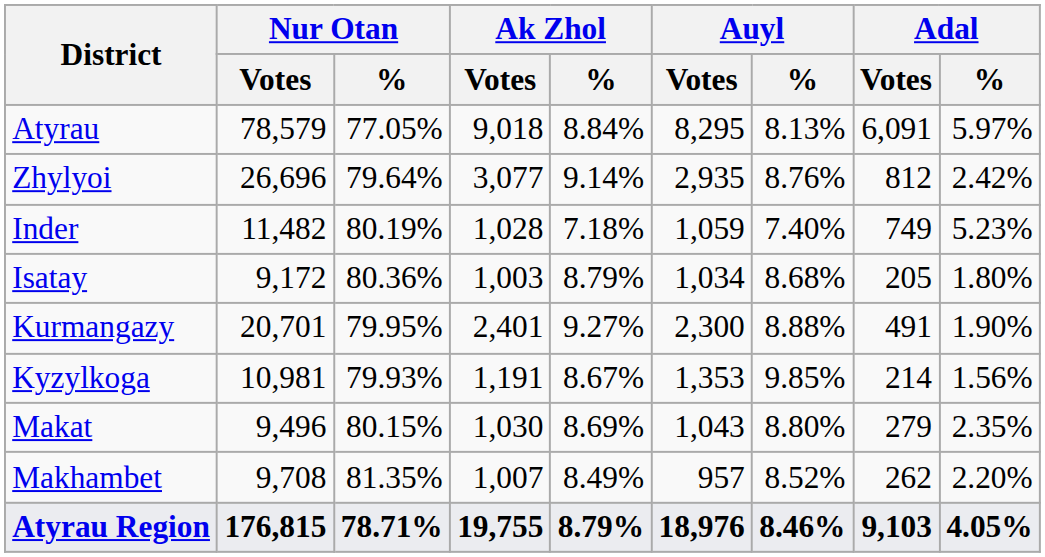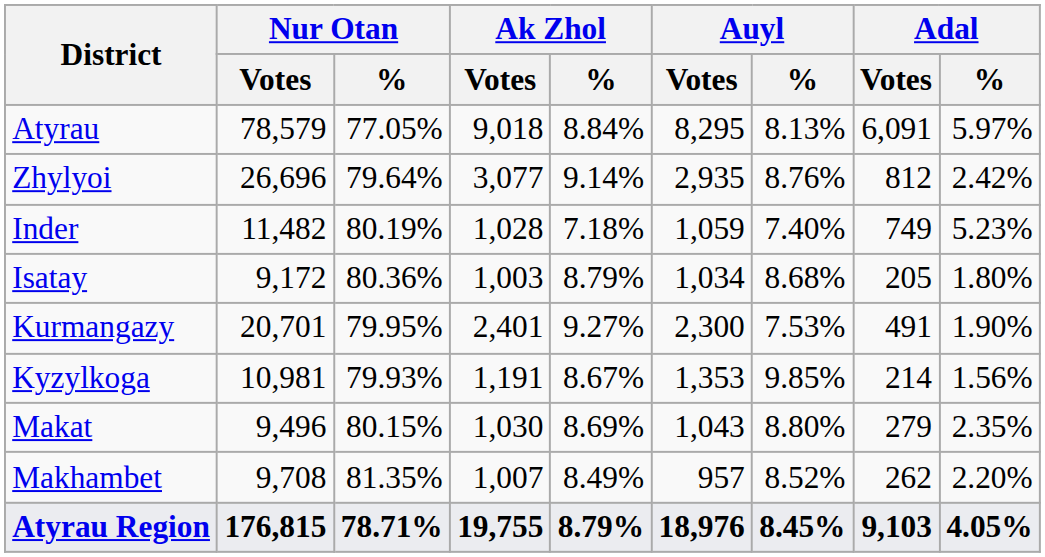 <table class="wikitable sortable">
 <tr>
 <th rowspan="2">District</th>
 <th colspan="2"><a href='#'>Nur Otan</a></th>
 <th colspan="2"><a href='#'>Ak Zhol</a></th>
 <th colspan="2"><a href='#'>Auyl</a></th>
 <th colspan="2"><a href='#'>Adal</a></th>
 </tr>
 <tr>
 <th>Votes</th>
 <th>%</th>
 <th>Votes</th>
 <th>%</th>
 <th>Votes</th>
 <th>%</th>
 <th>Votes</th>
 <th>%</th>
 </tr>
 <tr align="right">
 <td align="left"><a href='#'>Atyrau</a></td>
 <td>78,579</td>
 <td>77.05%</td>
 <td>9,018</td>
 <td>8.84%</td>
 <td>8,295</td>
 <td>8.13%</td>
 <td>6,091</td>
 <td>5.97%</td>
 </tr>
 <tr align="right">
 <td align="left"><a href='#'>Zhylyoi</a></td>
 <td>26,696</td>
 <td>79.64%</td>
 <td>3,077</td>
 <td>9.14%</td>
 <td>2,935</td>
 <td>8.76%</td>
 <td>812</td>
 <td>2.42%</td>
 </tr>
 <tr align="right">
 <td align="left"><a href='#'>Inder</a></td>
 <td>11,482</td>
 <td>80.19%</td>
 <td>1,028</td>
 <td>7.18%</td>
 <td>1,059</td>
 <td>7.40%</td>
 <td>749</td>
 <td>5.23%</td>
 </tr>
 <tr align="right">
 <td align="left"><a href='#'>Isatay</a></td>
 <td>9,172</td>
 <td>80.36%</td>
 <td>1,003</td>
 <td>8.79%</td>
 <td>1,034</td>
 <td>8.68%</td>
 <td>205</td>
 <td>1.80%</td>
 </tr>
 <tr align="right">
 <td align="left"><a href='#'>Kurmangazy</a></td>
 <td>20,701</td>
 <td>79.95%</td>
 <td>2,401</td>
 <td>9.27%</td>
 <td>2,300</td>
-<td>8.88%</td>
+<td>7.53%</td>
 <td>491</td>
 <td>1.90%</td>
 </tr>
 <tr align="right">
 <td align="left"><a href='#'>Kyzylkoga</a></td>
 <td>10,981</td>
 <td>79.93%</td>
 <td>1,191</td>
 <td>8.67%</td>
 <td>1,353</td>
 <td>9.85%</td>
 <td>214</td>
 <td>1.56%</td>
 </tr>
 <tr align="right">
 <td align="left"><a href='#'>Makat</a></td>
 <td>9,496</td>
 <td>80.15%</td>
 <td>1,030</td>
 <td>8.69%</td>
 <td>1,043</td>
 <td>8.80%</td>
 <td>279</td>
 <td>2.35%</td>
 </tr>
 <tr align="right">
 <td align="left"><a href='#'>Makhambet</a></td>
 <td>9,708</td>
 <td>81.35%</td>
 <td>1,007</td>
 <td>8.49%</td>
 <td>957</td>
 <td>8.52%</td>
 <td>262</td>
 <td>2.20%</td>
 </tr>
 <tr class="sortbottom" bgcolor="#EBECF0" align="right">
 <td bgcolor="#EBECF0" align="left"> <strong><a href='#'>Atyrau Region</a></strong></td>
 <td><strong>176,815</strong></td>
 <td><strong>78.71%</strong></td>
 <td><strong>19,755</strong></td>
 <td><strong>8.79%</strong></td>
 <td><strong>18,976</strong></td>
-<td><strong>8.46%</strong></td>
+<td><strong>8.45%</strong></td>
 <td><strong>9,103</strong></td>
 <td><strong>4.05%</strong></td>
 </tr>
 </table>
